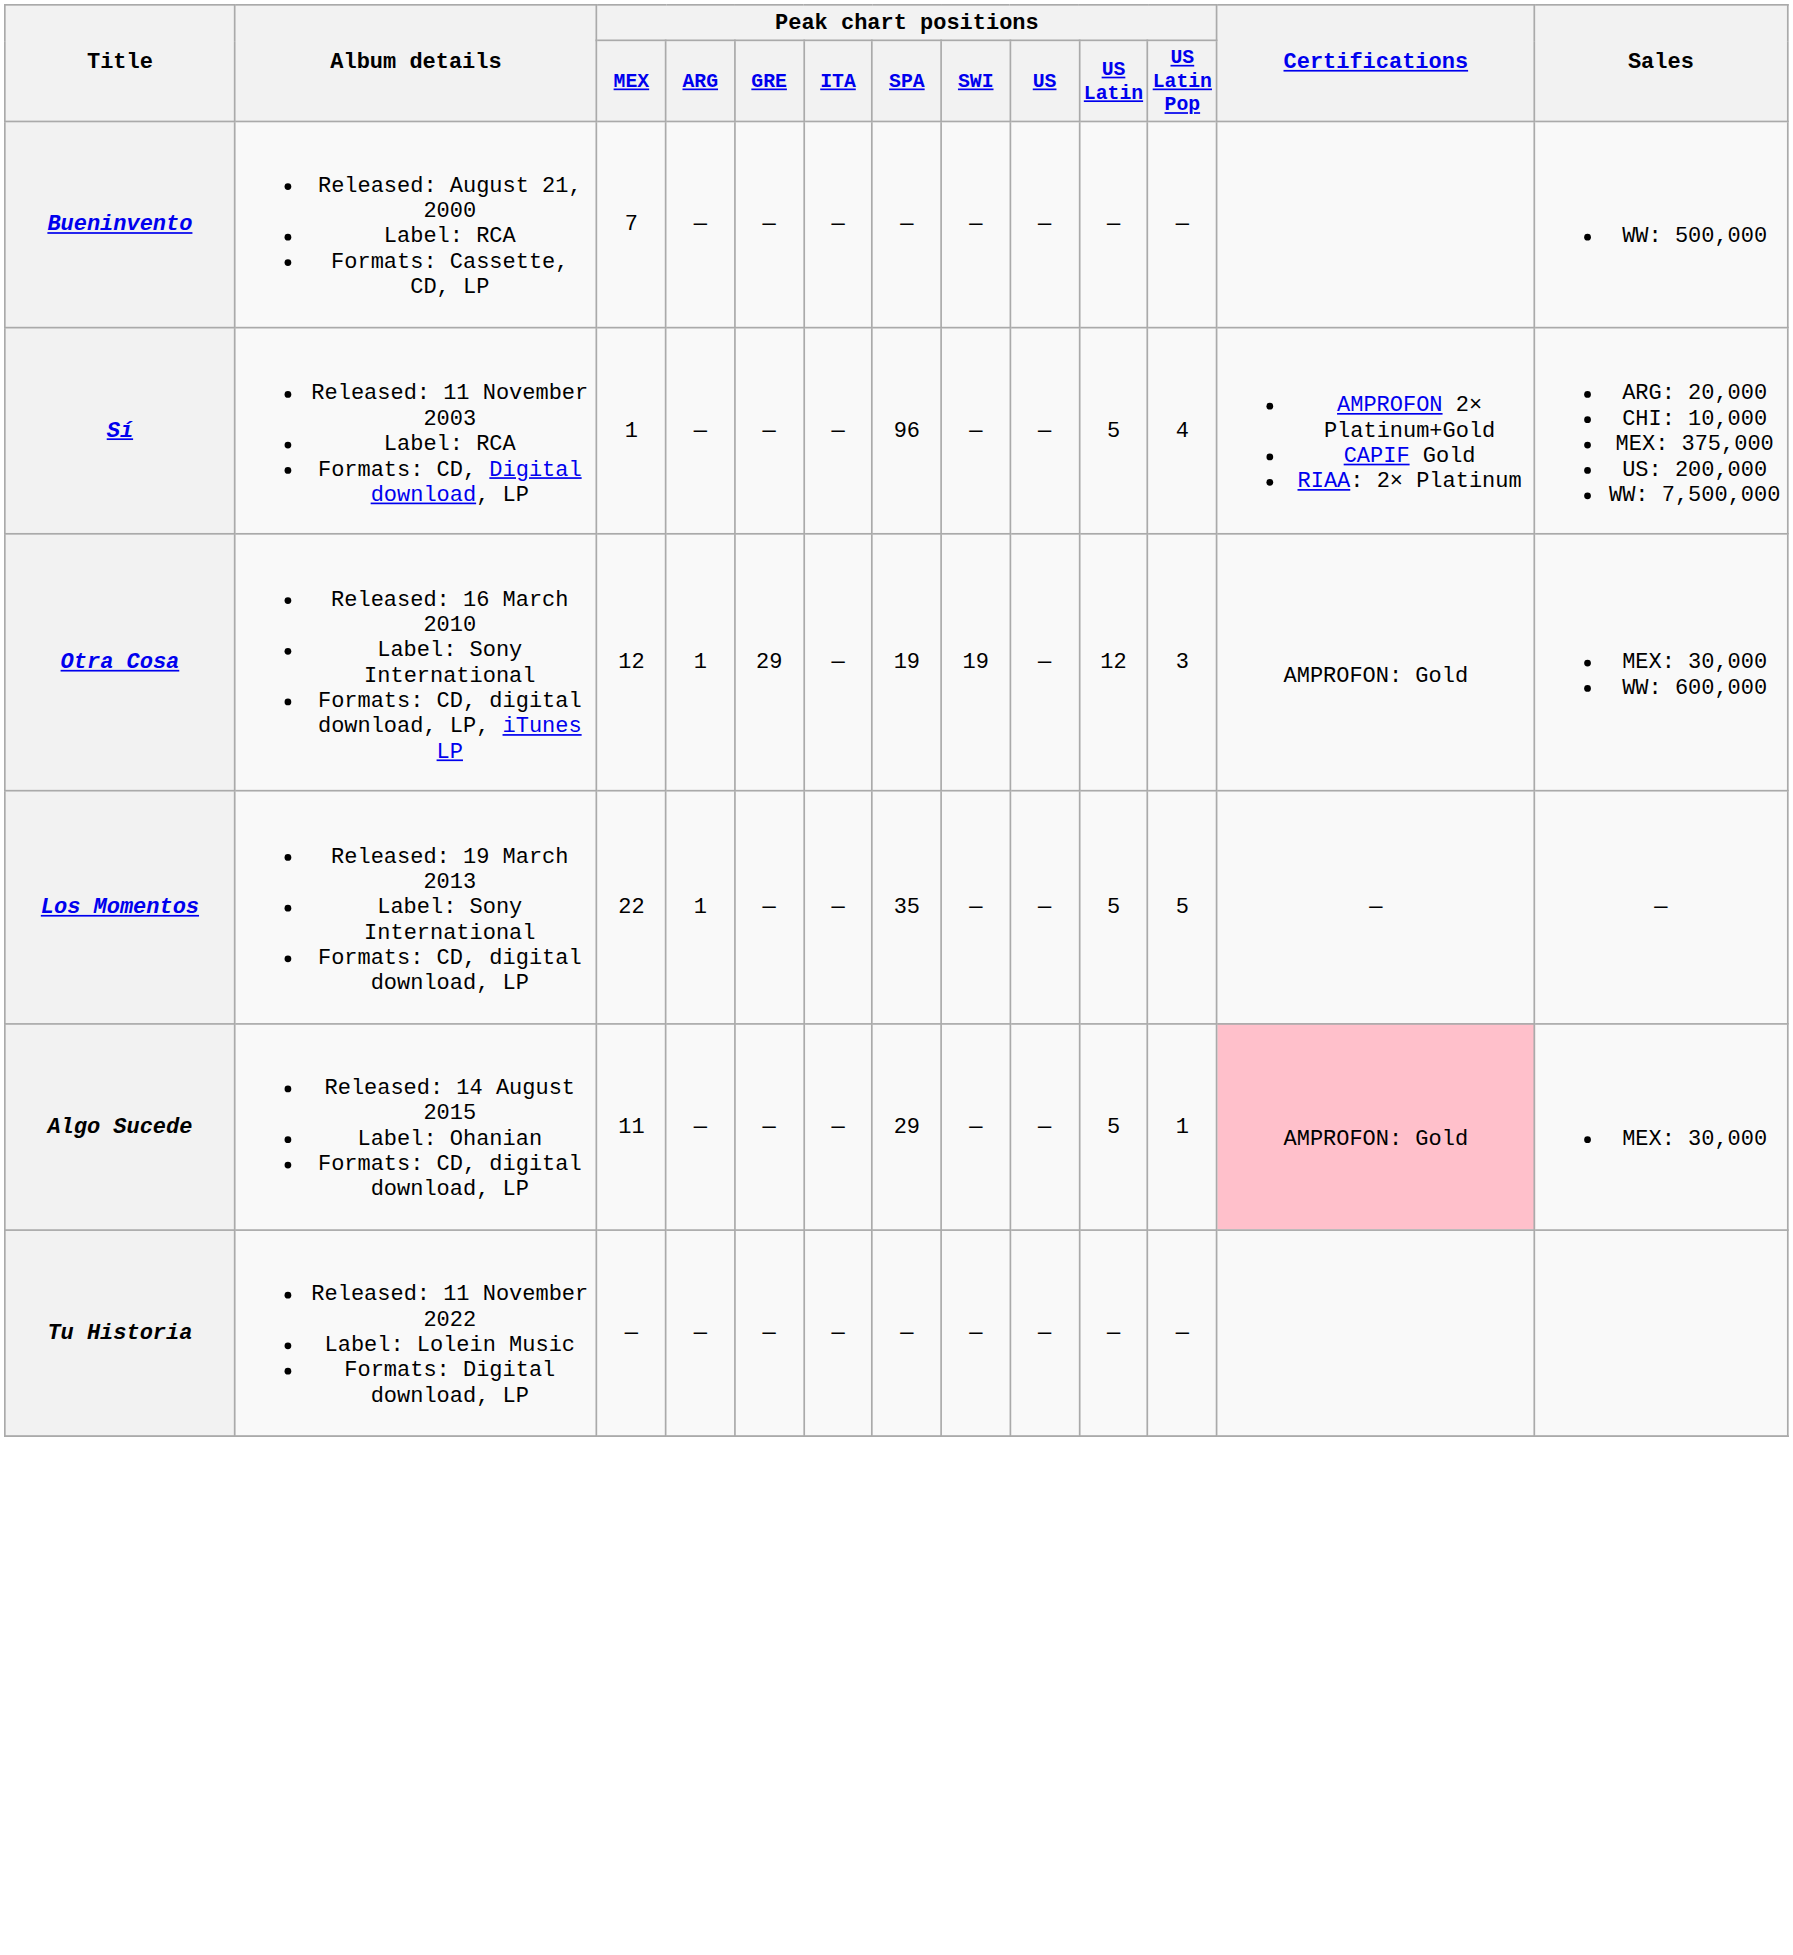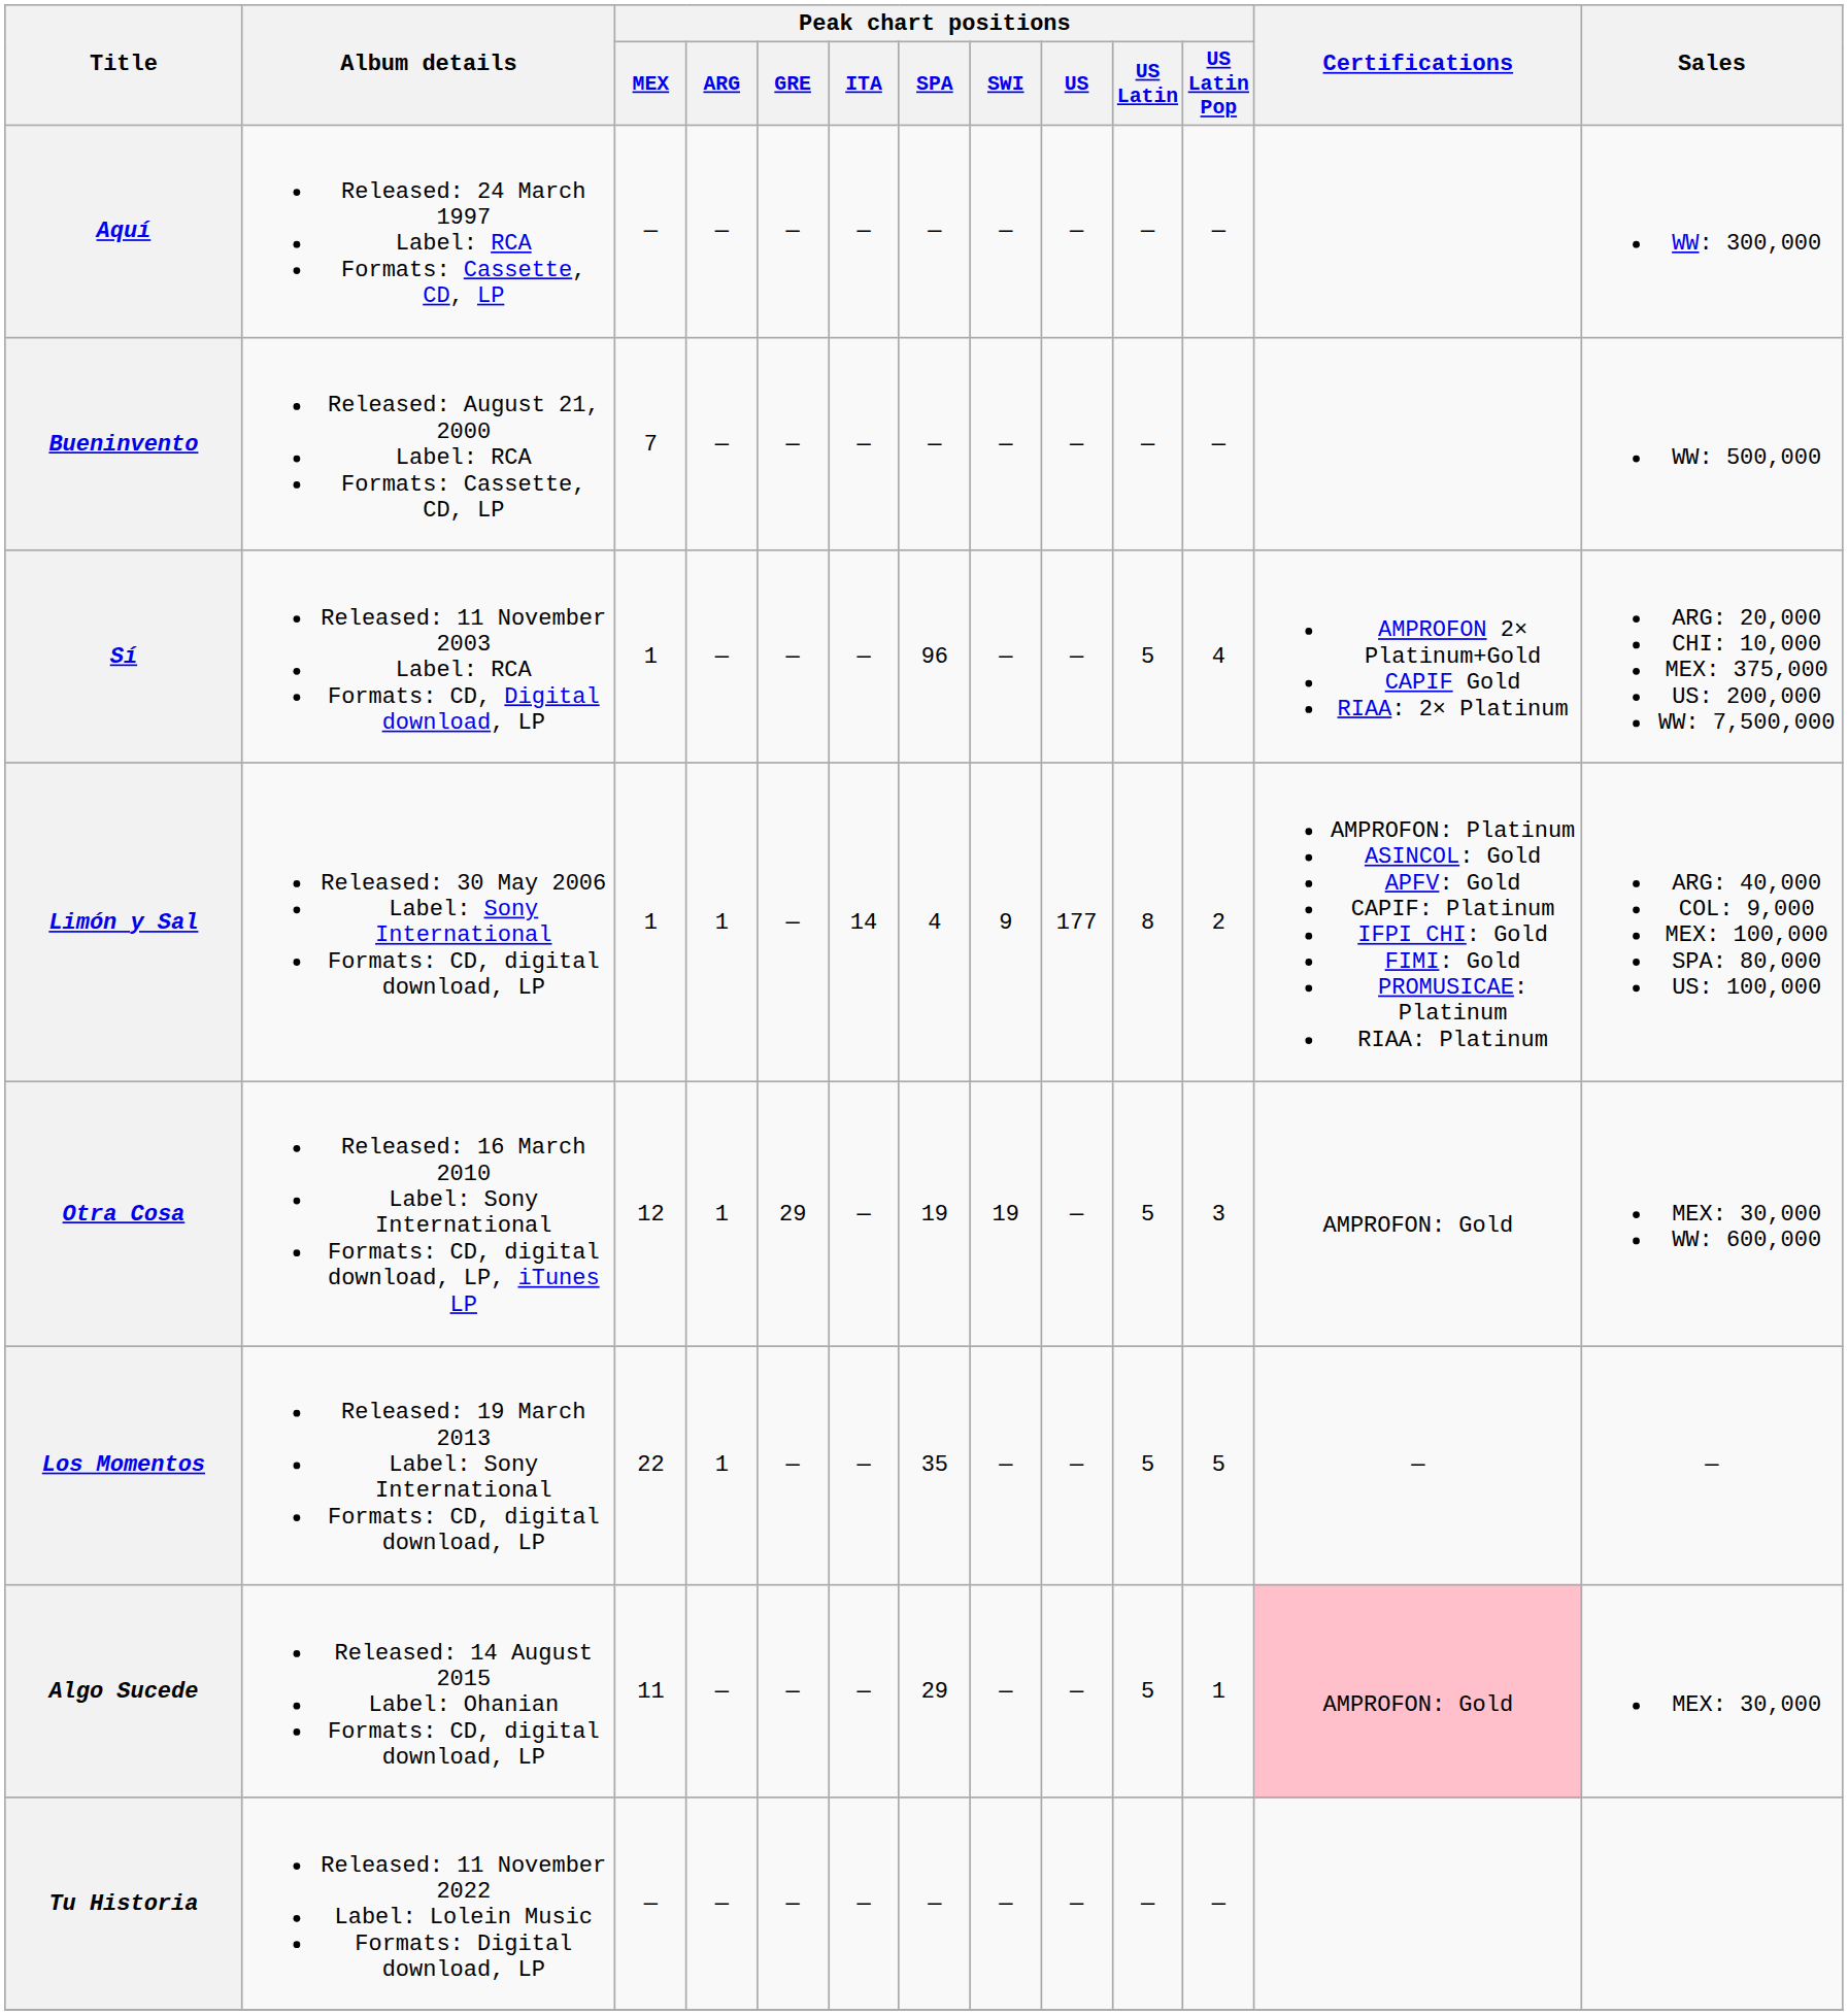 <table class="wikitable plainrowheaders" style="text-align:center">
 <tr>
 <th scope="col" rowspan="2" style="width:10em;">Title</th>
 <th scope="col" rowspan="2" style="width:16em;">Album details</th>
 <th scope="col" colspan="9">Peak chart positions</th>
 <th scope="col" rowspan="2" style="width:14em;"><a href='#'>Certifications</a></th>
 <th scope="col" rowspan="2" style="width:11em;">Sales</th>
 </tr>
 <tr>
 <th scope="col" style="width:3em;font-size:90%;"><a href='#'>MEX</a><br></th>
 <th scope="col" style="width:3em;font-size:90%;"><a href='#'>ARG</a><br></th>
 <th scope="col" style="width:3em;font-size:90%;"><a href='#'>GRE</a><br></th>
 <th scope="col" style="width:3em;font-size:90%;"><a href='#'>ITA</a><br></th>
 <th scope="col" style="width:3em;font-size:90%;"><a href='#'>SPA</a><br></th>
 <th scope="col" style="width:3em;font-size:90%;"><a href='#'>SWI</a><br></th>
 <th scope="col" style="width:3em;font-size:90%;"><a href='#'>US</a><br></th>
 <th scope="col" style="width:3em;font-size:90%;"><a href='#'>US Latin</a><br></th>
 <th scope="col" style="width:3em;font-size:90%;"><a href='#'>US Latin Pop</a><br></th>
+</tr>
+<tr>
+<th scope="row"><em><a href='#'>Aquí</a></em></th>
+<td><br><ul><li>Released: 24 March 1997</li><li>Label: <a href='#'>RCA</a></li><li>Formats: <a href='#'>Cassette</a>, <a href='#'>CD</a>, <a href='#'>LP</a></li></ul></td>
+<td>—</td>
+<td>—</td>
+<td>—</td>
+<td>—</td>
+<td>—</td>
+<td>—</td>
+<td>—</td>
+<td>—</td>
+<td>—</td>
+<td></td>
+<td><br><ul><li><a href='#'>WW</a>: 300,000</li></ul></td>
 </tr>
 <tr>
 <th scope="row"><em><a href='#'>Bueninvento</a></em></th>
 <td><br><ul><li>Released: August 21, 2000</li><li>Label: RCA</li><li>Formats: Cassette, CD, LP</li></ul></td>
 <td>7</td>
 <td>—</td>
 <td>—</td>
 <td>—</td>
 <td>—</td>
 <td>—</td>
 <td>—</td>
 <td>—</td>
 <td>—</td>
 <td></td>
 <td><br><ul><li>WW: 500,000</li></ul></td>
 </tr>
 <tr>
 <th scope="row"><em><a href='#'>Sí</a></em></th>
 <td><br><ul><li>Released: 11 November 2003</li><li>Label: RCA</li><li>Formats: CD, <a href='#'>Digital download</a>, LP</li></ul></td>
 <td>1</td>
 <td>—</td>
 <td>—</td>
 <td>—</td>
 <td>96</td>
 <td>—</td>
 <td>—</td>
 <td>5</td>
 <td>4</td>
 <td><br><ul><li><a href='#'>AMPROFON</a> 2× Platinum+Gold</li><li><a href='#'>CAPIF</a> Gold</li><li><a href='#'>RIAA</a>: 2× Platinum </li></ul></td>
 <td><br><ul><li>ARG: 20,000</li><li>CHI: 10,000</li><li>MEX: 375,000</li><li>US: 200,000</li><li>WW: 7,500,000</li></ul></td>
 </tr>
 <tr>
+<th scope="row"><em><a href='#'>Limón y Sal</a></em></th>
+<td><br><ul><li>Released: 30 May 2006</li><li>Label: <a href='#'>Sony International</a></li><li>Formats: CD, digital download, LP</li></ul></td>
+<td>1</td>
+<td>1</td>
+<td>—</td>
+<td>14</td>
+<td>4</td>
+<td>9</td>
+<td>177</td>
+<td>8</td>
+<td>2</td>
+<td><br><ul><li>AMPROFON: Platinum</li><li><a href='#'>ASINCOL</a>: Gold</li><li><a href='#'>APFV</a>: Gold</li><li>CAPIF: Platinum</li><li><a href='#'>IFPI CHI</a>: Gold</li><li><a href='#'>FIMI</a>: Gold</li><li><a href='#'>PROMUSICAE</a>: Platinum</li><li>RIAA: Platinum </li></ul></td>
+<td><br><ul><li>ARG: 40,000</li><li>COL: 9,000 </li><li>MEX: 100,000</li><li>SPA: 80,000</li><li>US: 100,000</li></ul></td>
+</tr>
+<tr>
 <th scope="row"><em><a href='#'>Otra Cosa</a></em></th>
 <td><br><ul><li>Released: 16 March 2010</li><li>Label: Sony International</li><li>Formats: CD, digital download, LP, <a href='#'>iTunes LP</a></li></ul></td>
 <td>12</td>
 <td>1</td>
 <td>29</td>
 <td>—</td>
 <td>19</td>
 <td>19</td>
 <td>—</td>
-<td>12</td>
+<td>5</td>
 <td>3</td>
 <td><br>AMPROFON: Gold</td>
 <td><br><ul><li>MEX: 30,000</li><li>WW: 600,000</li></ul></td>
 </tr>
 <tr>
 <th scope="row"><em><a href='#'>Los Momentos</a></em></th>
 <td><br><ul><li>Released: 19 March 2013</li><li>Label: Sony International</li><li>Formats: CD, digital download, LP</li></ul></td>
 <td>22</td>
 <td>1</td>
 <td>—</td>
 <td>—</td>
 <td>35</td>
 <td>—</td>
 <td>—</td>
 <td>5</td>
 <td>5</td>
 <td>—</td>
 <td>—</td>
 </tr>
 <tr>
 <th scope="row"><em>Algo Sucede</em></th>
 <td><br><ul><li>Released: 14 August 2015</li><li>Label: Ohanian</li><li>Formats: CD, digital download, LP</li></ul></td>
 <td>11</td>
 <td>—</td>
 <td>—</td>
 <td>—</td>
 <td>29</td>
 <td>—</td>
 <td>—</td>
 <td>5</td>
 <td>1</td>
 <td style="background: pink;"><br>AMPROFON: Gold</td>
 <td><br><ul><li>MEX: 30,000</li></ul></td>
 </tr>
 <tr>
 <th scope="row"><em>Tu Historia</em></th>
 <td><br><ul><li>Released: 11 November 2022</li><li>Label: Lolein Music</li><li>Formats: Digital download, LP</li></ul></td>
 <td>—</td>
 <td>—</td>
 <td>—</td>
 <td>—</td>
 <td>—</td>
 <td>—</td>
 <td>—</td>
 <td>—</td>
 <td>—</td>
 <td></td>
 <td></td>
 </tr>
 <tr>
 </tr>
 </table>
